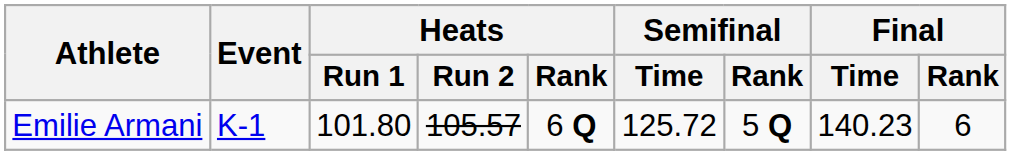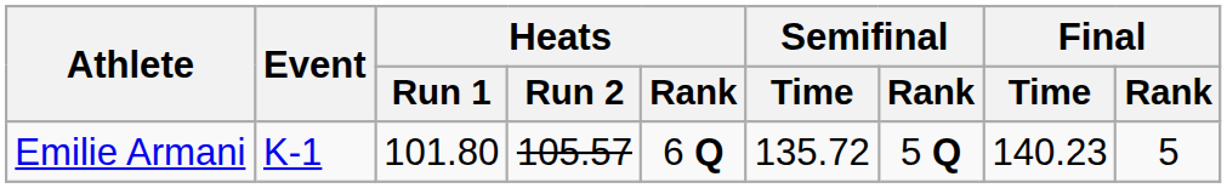 <table class=wikitable style=font-size:90%;text-align:center>
 <tr>
 <th rowspan=2>Athlete</th>
 <th rowspan=2>Event</th>
 <th colspan=3>Heats</th>
 <th colspan=2>Semifinal</th>
 <th colspan=2>Final</th>
 </tr>
 <tr style=font-size:95%>
 <th>Run 1</th>
 <th>Run 2</th>
 <th>Rank</th>
 <th>Time</th>
 <th>Rank</th>
 <th>Time</th>
 <th>Rank</th>
 </tr>
 <tr align=center>
 <td align=left><a href='#'>Emilie Armani</a></td>
 <td align=left><a href='#'>K-1</a></td>
 <td>101.80</td>
 <td><s>105.57</s></td>
 <td>6 <strong>Q</strong></td>
-<td>125.72</td>
+<td>135.72</td>
 <td>5 <strong>Q</strong></td>
 <td>140.23</td>
-<td>6</td>
+<td>5</td>
 </tr>
 </table>
